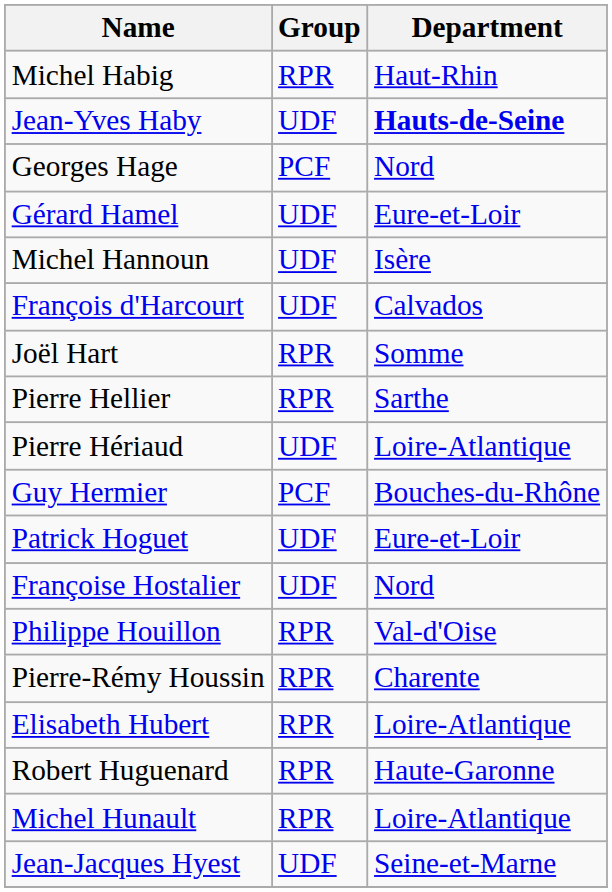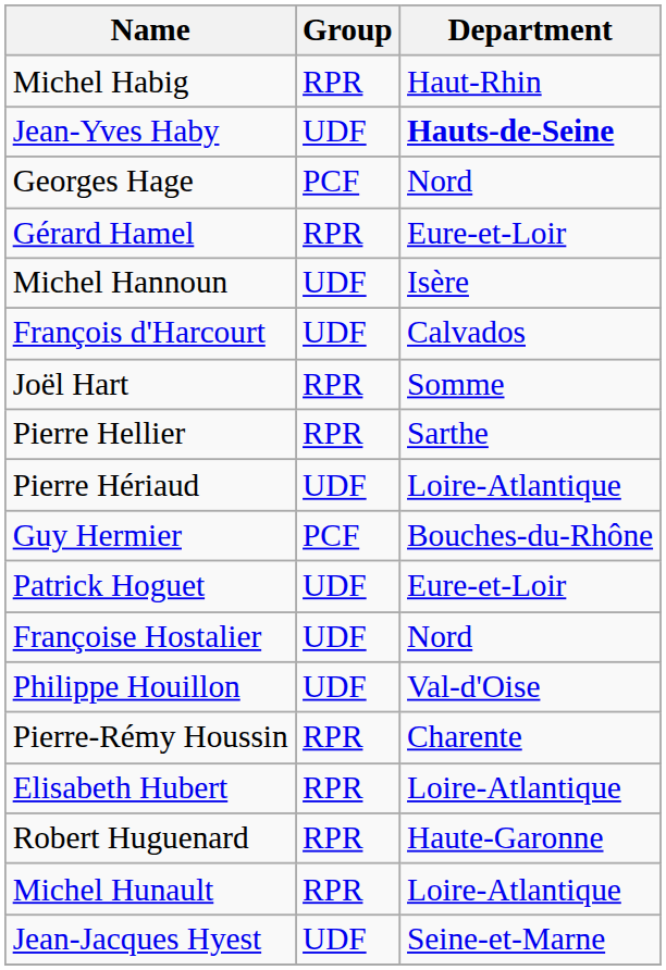 <table class="wikitable alternance">
 <tr>
 <th>Name</th>
 <th>Group</th>
 <th>Department</th>
 </tr>
 <tr>
 <td>Michel Habig</td>
 <td><a href='#'>RPR</a></td>
 <td><a href='#'>Haut-Rhin</a></td>
 </tr>
 <tr>
 <td><a href='#'>Jean-Yves Haby</a></td>
 <td><a href='#'>UDF</a></td>
 <td><strong><a href='#'>Hauts-de-Seine</a></strong></td>
 </tr>
 <tr>
 <td>Georges Hage</td>
 <td><a href='#'>PCF</a></td>
 <td><a href='#'>Nord</a></td>
 </tr>
 <tr>
 <td><a href='#'>Gérard Hamel</a></td>
-<td><a href='#'>UDF</a></td>
+<td><a href='#'>RPR</a></td>
 <td><a href='#'>Eure-et-Loir</a></td>
 </tr>
 <tr>
 <td>Michel Hannoun</td>
 <td><a href='#'>UDF</a></td>
 <td><a href='#'>Isère</a></td>
 </tr>
 <tr>
 <td><a href='#'>François d'Harcourt</a></td>
 <td><a href='#'>UDF</a></td>
 <td><a href='#'>Calvados</a></td>
 </tr>
 <tr>
 <td>Joël Hart</td>
 <td><a href='#'>RPR</a></td>
 <td><a href='#'>Somme</a></td>
 </tr>
 <tr>
 <td>Pierre Hellier</td>
 <td><a href='#'>RPR</a></td>
 <td><a href='#'>Sarthe</a></td>
 </tr>
 <tr>
 <td>Pierre Hériaud</td>
 <td><a href='#'>UDF</a></td>
 <td><a href='#'>Loire-Atlantique</a></td>
 </tr>
 <tr>
 <td><a href='#'>Guy Hermier</a></td>
 <td><a href='#'>PCF</a></td>
 <td><a href='#'>Bouches-du-Rhône</a></td>
 </tr>
 <tr>
 <td><a href='#'>Patrick Hoguet</a></td>
 <td><a href='#'>UDF</a></td>
 <td><a href='#'>Eure-et-Loir</a></td>
 </tr>
 <tr>
 <td><a href='#'>Françoise Hostalier</a></td>
 <td><a href='#'>UDF</a></td>
 <td><a href='#'>Nord</a></td>
 </tr>
 <tr>
 <td><a href='#'>Philippe Houillon</a></td>
-<td><a href='#'>RPR</a></td>
+<td><a href='#'>UDF</a></td>
 <td><a href='#'>Val-d'Oise</a></td>
 </tr>
 <tr>
 <td>Pierre-Rémy Houssin</td>
 <td><a href='#'>RPR</a></td>
 <td><a href='#'>Charente</a></td>
 </tr>
 <tr>
 <td><a href='#'>Elisabeth Hubert</a></td>
 <td><a href='#'>RPR</a></td>
 <td><a href='#'>Loire-Atlantique</a></td>
 </tr>
 <tr>
 <td>Robert Huguenard</td>
 <td><a href='#'>RPR</a></td>
 <td><a href='#'>Haute-Garonne</a></td>
 </tr>
 <tr>
 <td><a href='#'>Michel Hunault</a></td>
 <td><a href='#'>RPR</a></td>
 <td><a href='#'>Loire-Atlantique</a></td>
 </tr>
 <tr>
 <td><a href='#'>Jean-Jacques Hyest</a></td>
 <td><a href='#'>UDF</a></td>
 <td><a href='#'>Seine-et-Marne</a></td>
 </tr>
 <tr>
 </tr>
 </table>
